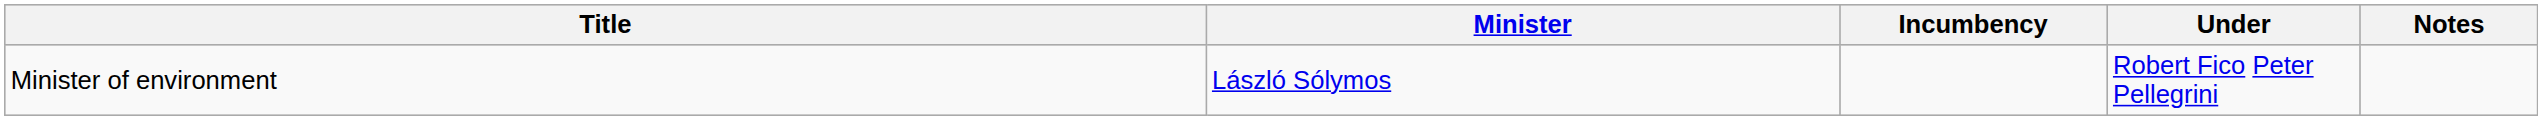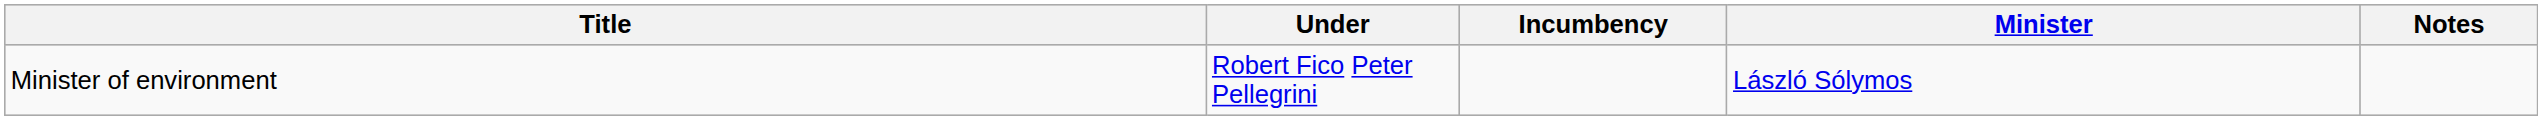 <table class="wikitable" style="width:100%;">
 <tr>
 <th>Title</th>
+<th style="width:10%;">Under</th>
+<th style="width:160px;">Incumbency</th>
 <th style="width:25%;"><a href='#'>Minister</a></th>
-<th style="width:160px;">Incumbency</th>
-<th style="width:10%;">Under</th>
 <th style="width:7%;">Notes</th>
 </tr>
 <tr>
 <td>Minister of environment</td>
+<td><a href='#'>Robert Fico</a> <a href='#'>Peter Pellegrini</a></td>
+<td></td>
 <td><a href='#'>László Sólymos</a></td>
-<td></td>
-<td><a href='#'>Robert Fico</a> <a href='#'>Peter Pellegrini</a></td>
 <td></td>
 </tr>
 </table>
